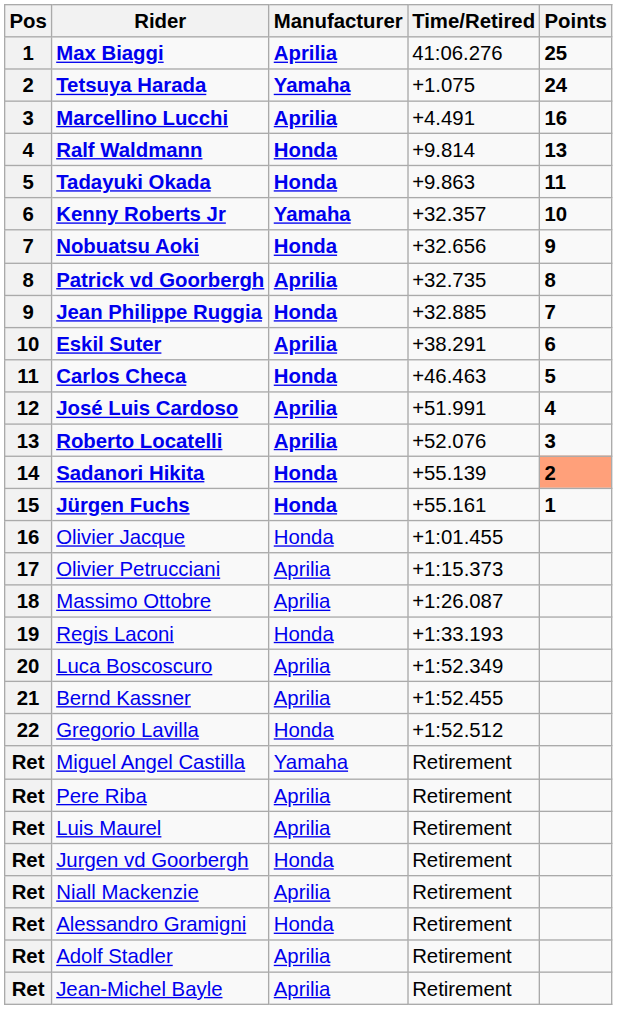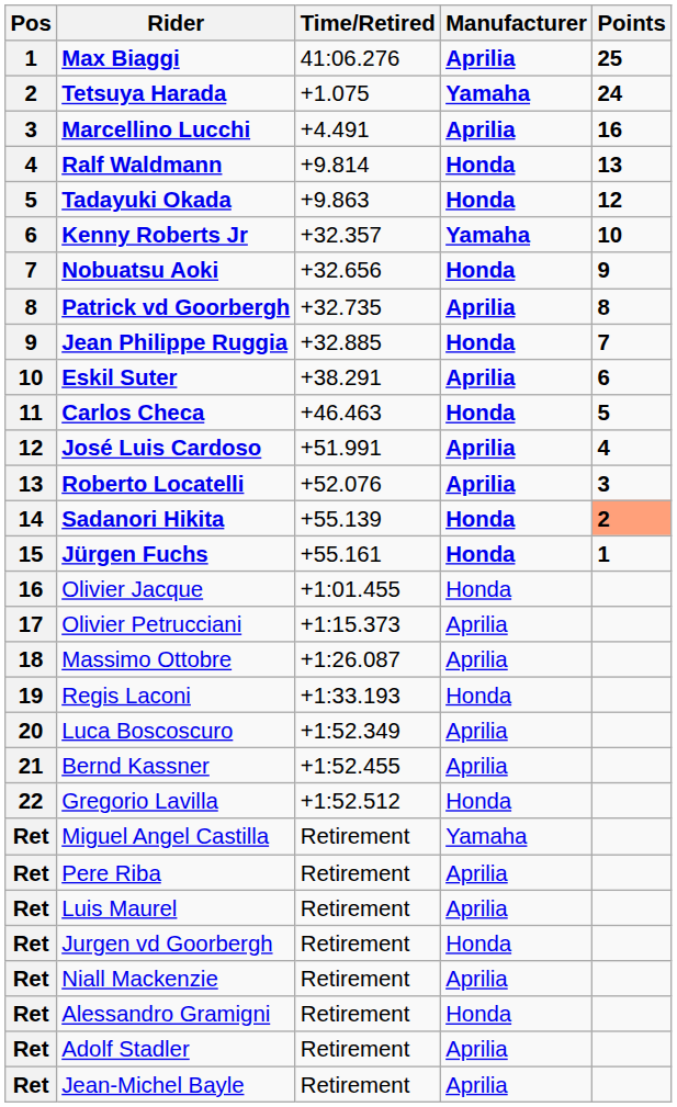 <table class="wikitable" style="font-size: 95%;">
 <tr>
 <th>Pos</th>
 <th>Rider</th>
+<th>Time/Retired</th>
 <th>Manufacturer</th>
-<th>Time/Retired</th>
 <th>Points</th>
 </tr>
 <tr>
 <th>1</th>
 <td> <strong><a href='#'>Max Biaggi</a></strong></td>
+<td>41:06.276</td>
 <td><strong><a href='#'>Aprilia</a></strong></td>
-<td>41:06.276</td>
 <td><strong>25</strong></td>
 </tr>
 <tr>
 <th>2</th>
 <td> <strong><a href='#'>Tetsuya Harada</a></strong></td>
+<td>+1.075</td>
 <td><strong><a href='#'>Yamaha</a></strong></td>
-<td>+1.075</td>
 <td><strong>24</strong></td>
 </tr>
 <tr>
 <th>3</th>
 <td> <strong><a href='#'>Marcellino Lucchi</a></strong></td>
+<td>+4.491</td>
 <td><strong><a href='#'>Aprilia</a></strong></td>
-<td>+4.491</td>
 <td><strong>16</strong></td>
 </tr>
 <tr>
 <th>4</th>
 <td> <strong><a href='#'>Ralf Waldmann</a></strong></td>
+<td>+9.814</td>
 <td><strong><a href='#'>Honda</a></strong></td>
-<td>+9.814</td>
 <td><strong>13</strong></td>
 </tr>
 <tr>
 <th>5</th>
 <td> <strong><a href='#'>Tadayuki Okada</a></strong></td>
+<td>+9.863</td>
 <td><strong><a href='#'>Honda</a></strong></td>
-<td>+9.863</td>
-<td><strong>11</strong></td>
+<td><strong>12</strong></td>
 </tr>
 <tr>
 <th>6</th>
 <td> <strong><a href='#'>Kenny Roberts Jr</a></strong></td>
+<td>+32.357</td>
 <td><strong><a href='#'>Yamaha</a></strong></td>
-<td>+32.357</td>
 <td><strong>10</strong></td>
 </tr>
 <tr>
 <th>7</th>
 <td> <strong><a href='#'>Nobuatsu Aoki</a></strong></td>
+<td>+32.656</td>
 <td><strong><a href='#'>Honda</a></strong></td>
-<td>+32.656</td>
 <td><strong>9</strong></td>
 </tr>
 <tr>
 <th>8</th>
 <td> <strong><a href='#'>Patrick vd Goorbergh</a></strong></td>
+<td>+32.735</td>
 <td><strong><a href='#'>Aprilia</a></strong></td>
-<td>+32.735</td>
 <td><strong>8</strong></td>
 </tr>
 <tr>
 <th>9</th>
 <td> <strong><a href='#'>Jean Philippe Ruggia</a></strong></td>
+<td>+32.885</td>
 <td><strong><a href='#'>Honda</a></strong></td>
-<td>+32.885</td>
 <td><strong>7</strong></td>
 </tr>
 <tr>
 <th>10</th>
 <td> <strong><a href='#'>Eskil Suter</a></strong></td>
+<td>+38.291</td>
 <td><strong><a href='#'>Aprilia</a></strong></td>
-<td>+38.291</td>
 <td><strong>6</strong></td>
 </tr>
 <tr>
 <th>11</th>
 <td> <strong><a href='#'>Carlos Checa</a></strong></td>
+<td>+46.463</td>
 <td><strong><a href='#'>Honda</a></strong></td>
-<td>+46.463</td>
 <td><strong>5</strong></td>
 </tr>
 <tr>
 <th>12</th>
 <td> <strong><a href='#'>José Luis Cardoso</a></strong></td>
+<td>+51.991</td>
 <td><strong><a href='#'>Aprilia</a></strong></td>
-<td>+51.991</td>
 <td><strong>4</strong></td>
 </tr>
 <tr>
 <th>13</th>
 <td> <strong><a href='#'>Roberto Locatelli</a></strong></td>
+<td>+52.076</td>
 <td><strong><a href='#'>Aprilia</a></strong></td>
-<td>+52.076</td>
 <td><strong>3</strong></td>
 </tr>
 <tr>
 <th>14</th>
 <td> <strong><a href='#'>Sadanori Hikita</a></strong></td>
+<td>+55.139</td>
 <td><strong><a href='#'>Honda</a></strong></td>
-<td>+55.139</td>
 <td style="background: lightsalmon;"><strong>2</strong></td>
 </tr>
 <tr>
 <th>15</th>
 <td> <strong><a href='#'>Jürgen Fuchs</a></strong></td>
+<td>+55.161</td>
 <td><strong><a href='#'>Honda</a></strong></td>
-<td>+55.161</td>
 <td><strong>1</strong></td>
 </tr>
 <tr>
 <th>16</th>
 <td> <a href='#'>Olivier Jacque</a></td>
+<td>+1:01.455</td>
 <td><a href='#'>Honda</a></td>
-<td>+1:01.455</td>
 <td></td>
 </tr>
 <tr>
 <th>17</th>
 <td> <a href='#'>Olivier Petrucciani</a></td>
+<td>+1:15.373</td>
 <td><a href='#'>Aprilia</a></td>
-<td>+1:15.373</td>
 <td></td>
 </tr>
 <tr>
 <th>18</th>
 <td> <a href='#'>Massimo Ottobre</a></td>
+<td>+1:26.087</td>
 <td><a href='#'>Aprilia</a></td>
-<td>+1:26.087</td>
 <td></td>
 </tr>
 <tr>
 <th>19</th>
 <td> <a href='#'>Regis Laconi</a></td>
+<td>+1:33.193</td>
 <td><a href='#'>Honda</a></td>
-<td>+1:33.193</td>
 <td></td>
 </tr>
 <tr>
 <th>20</th>
 <td> <a href='#'>Luca Boscoscuro</a></td>
+<td>+1:52.349</td>
 <td><a href='#'>Aprilia</a></td>
-<td>+1:52.349</td>
 <td></td>
 </tr>
 <tr>
 <th>21</th>
 <td> <a href='#'>Bernd Kassner</a></td>
+<td>+1:52.455</td>
 <td><a href='#'>Aprilia</a></td>
-<td>+1:52.455</td>
 <td></td>
 </tr>
 <tr>
 <th>22</th>
 <td> <a href='#'>Gregorio Lavilla</a></td>
+<td>+1:52.512</td>
 <td><a href='#'>Honda</a></td>
-<td>+1:52.512</td>
 <td></td>
 </tr>
 <tr>
 <th>Ret</th>
 <td> <a href='#'>Miguel Angel Castilla</a></td>
+<td>Retirement</td>
 <td><a href='#'>Yamaha</a></td>
-<td>Retirement</td>
 <td></td>
 </tr>
 <tr>
 <th>Ret</th>
 <td> <a href='#'>Pere Riba</a></td>
+<td>Retirement</td>
 <td><a href='#'>Aprilia</a></td>
-<td>Retirement</td>
 <td></td>
 </tr>
 <tr>
 <th>Ret</th>
 <td> <a href='#'>Luis Maurel</a></td>
+<td>Retirement</td>
 <td><a href='#'>Aprilia</a></td>
-<td>Retirement</td>
 <td></td>
 </tr>
 <tr>
 <th>Ret</th>
 <td> <a href='#'>Jurgen vd Goorbergh</a></td>
+<td>Retirement</td>
 <td><a href='#'>Honda</a></td>
-<td>Retirement</td>
 <td></td>
 </tr>
 <tr>
 <th>Ret</th>
 <td> <a href='#'>Niall Mackenzie</a></td>
+<td>Retirement</td>
 <td><a href='#'>Aprilia</a></td>
-<td>Retirement</td>
 <td></td>
 </tr>
 <tr>
 <th>Ret</th>
 <td> <a href='#'>Alessandro Gramigni</a></td>
+<td>Retirement</td>
 <td><a href='#'>Honda</a></td>
-<td>Retirement</td>
 <td></td>
 </tr>
 <tr>
 <th>Ret</th>
 <td> <a href='#'>Adolf Stadler</a></td>
+<td>Retirement</td>
 <td><a href='#'>Aprilia</a></td>
-<td>Retirement</td>
 <td></td>
 </tr>
 <tr>
 <th>Ret</th>
 <td> <a href='#'>Jean-Michel Bayle</a></td>
+<td>Retirement</td>
 <td><a href='#'>Aprilia</a></td>
-<td>Retirement</td>
 <td></td>
 </tr>
 </table>
